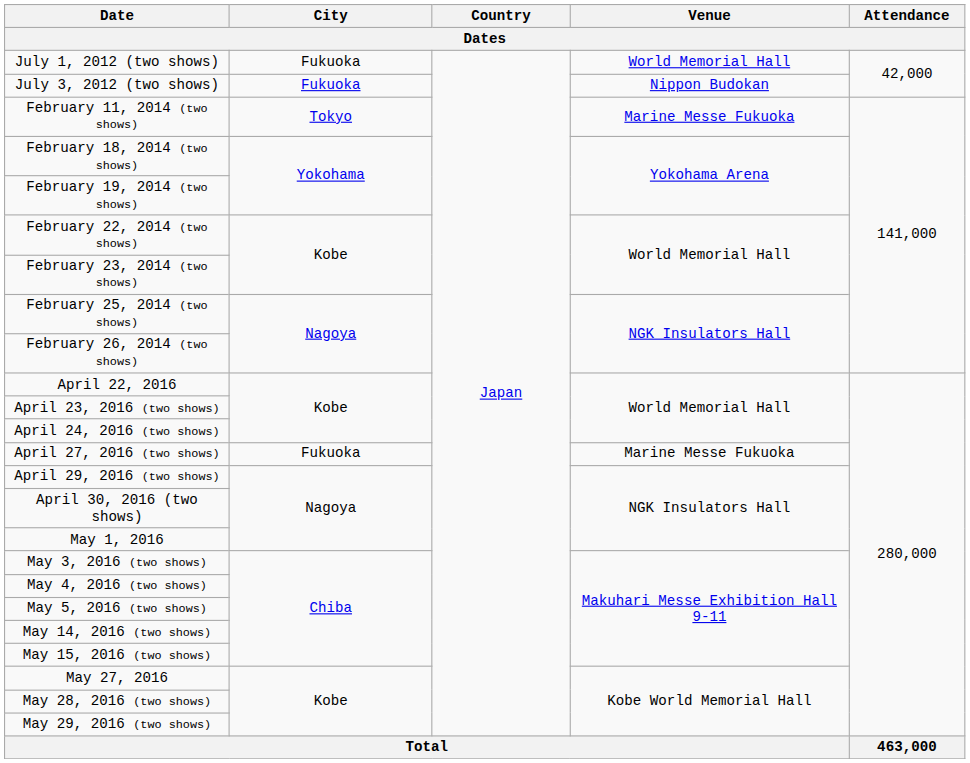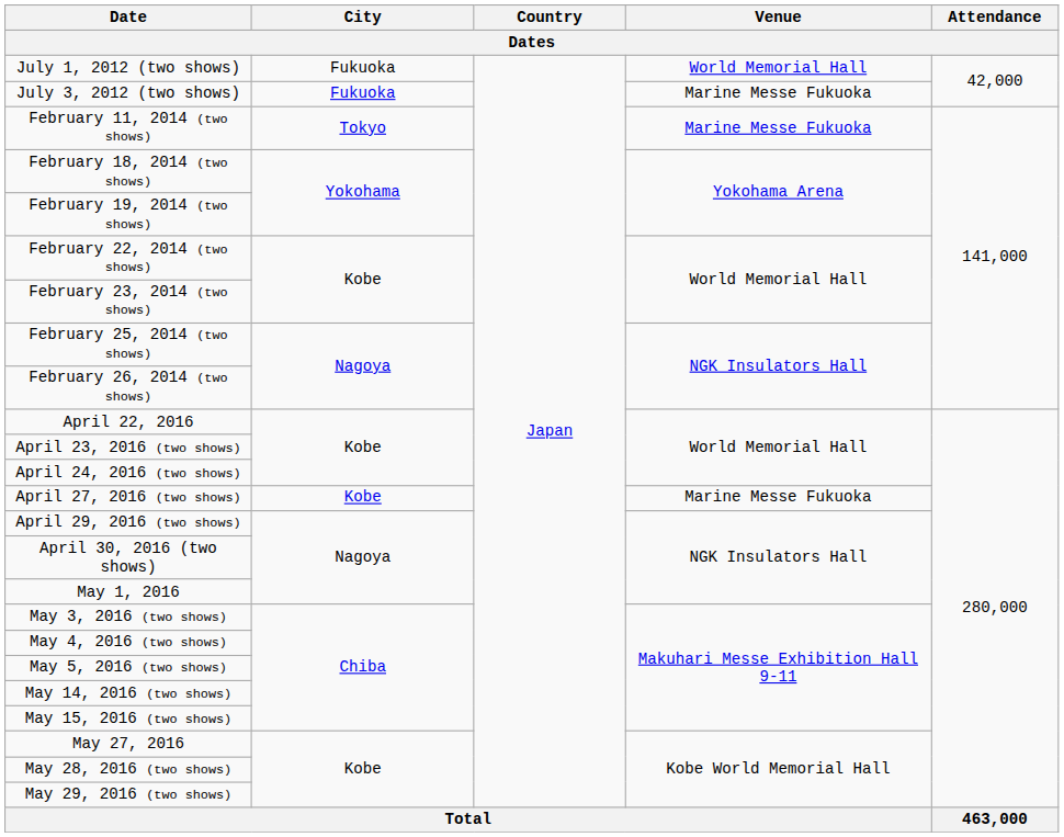 <table class="wikitable" style="text-align:center;">
 <tr>
 <th width="200">Date</th>
 <th width="180">City</th>
 <th width="120">Country</th>
 <th width="250">Venue</th>
 <th width="100">Attendance</th>
 </tr>
 <tr>
 <th colspan="5">Dates</th>
 </tr>
 <tr>
 <td>July 1, 2012 (two shows)</td>
 <td>Fukuoka</td>
 <td rowspan=24><a href='#'>Japan</a></td>
 <td><a href='#'>World Memorial Hall</a></td>
 <td rowspan=2>42,000</td>
 </tr>
 <tr>
 <td>July 3, 2012 (two shows)</td>
 <td><a href='#'>Fukuoka</a></td>
-<td><a href='#'>Nippon Budokan</a></td>
+<td>Marine Messe Fukuoka</td>
 </tr>
 <tr>
 <td>February 11, 2014 <small>(two shows)</small></td>
 <td><a href='#'>Tokyo</a></td>
 <td><a href='#'>Marine Messe Fukuoka</a></td>
 <td rowspan=7>141,000</td>
 </tr>
 <tr>
 <td>February 18, 2014 <small>(two shows)</small></td>
 <td rowspan=2><a href='#'>Yokohama</a></td>
 <td rowspan=2><a href='#'>Yokohama Arena</a></td>
 </tr>
 <tr>
 <td>February 19, 2014 <small>(two shows)</small></td>
 </tr>
 <tr>
 <td>February 22, 2014 <small>(two shows)</small></td>
 <td rowspan=2>Kobe</td>
 <td rowspan=2>World Memorial Hall</td>
 </tr>
 <tr>
 <td>February 23, 2014 <small>(two shows)</small></td>
 </tr>
 <tr>
 <td>February 25, 2014 <small>(two shows)</small></td>
 <td rowspan=2><a href='#'>Nagoya</a></td>
 <td rowspan=2><a href='#'>NGK Insulators Hall</a></td>
 </tr>
 <tr>
 <td>February 26, 2014 <small>(two shows)</small></td>
 </tr>
 <tr>
 <td>April 22, 2016</td>
 <td rowspan=3>Kobe</td>
 <td rowspan=3>World Memorial Hall</td>
 <td rowspan=15>280,000</td>
 </tr>
 <tr>
 <td>April 23, 2016 <small>(two shows)</small></td>
 </tr>
 <tr>
 <td>April 24, 2016 <small>(two shows)</small></td>
 </tr>
 <tr>
 <td>April 27, 2016 <small>(two shows)</small></td>
-<td>Fukuoka</td>
+<td><a href='#'>Kobe</a></td>
 <td>Marine Messe Fukuoka</td>
 </tr>
 <tr>
 <td>April 29, 2016 <small>(two shows)</small></td>
 <td rowspan=3>Nagoya</td>
 <td rowspan=3>NGK Insulators Hall</td>
 </tr>
 <tr>
 <td>April 30, 2016 (two shows)</td>
 </tr>
 <tr>
 <td>May 1, 2016</td>
 </tr>
 <tr>
 <td>May 3, 2016 <small>(two shows)</small></td>
 <td rowspan=5><a href='#'>Chiba</a></td>
 <td rowspan=5><a href='#'>Makuhari Messe Exhibition Hall 9-11</a></td>
 </tr>
 <tr>
 <td>May 4, 2016 <small>(two shows)</small></td>
 </tr>
 <tr>
 <td>May 5, 2016 <small>(two shows)</small></td>
 </tr>
 <tr>
 <td>May 14, 2016 <small>(two shows)</small></td>
 </tr>
 <tr>
 <td>May 15, 2016 <small>(two shows)</small></td>
 </tr>
 <tr>
 <td>May 27, 2016</td>
 <td rowspan=3>Kobe</td>
 <td rowspan=3>Kobe World Memorial Hall</td>
 </tr>
 <tr>
 <td>May 28, 2016 <small>(two shows)</small></td>
 </tr>
 <tr>
 <td>May 29, 2016 <small>(two shows)</small></td>
 </tr>
 <tr>
 <th colspan="4">Total</th>
 <th>463,000</th>
 </tr>
 </table>
